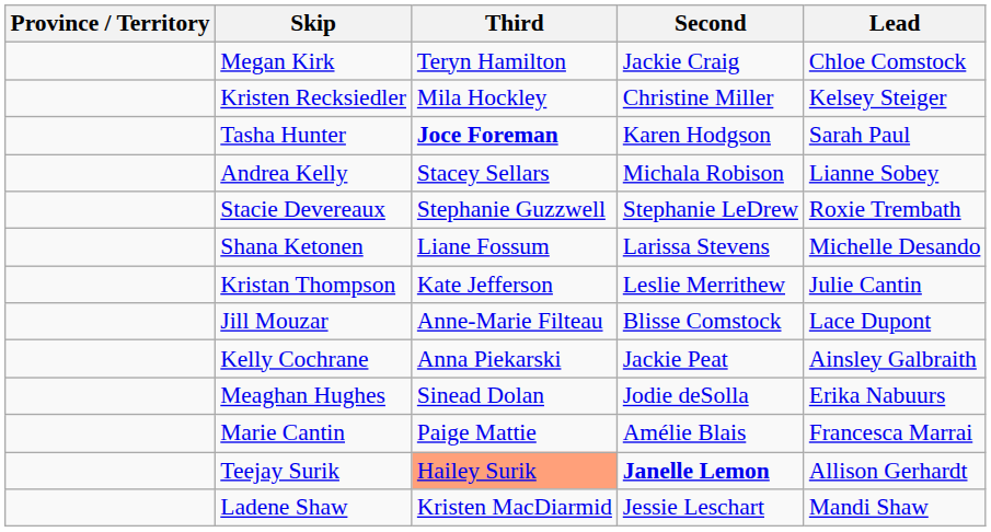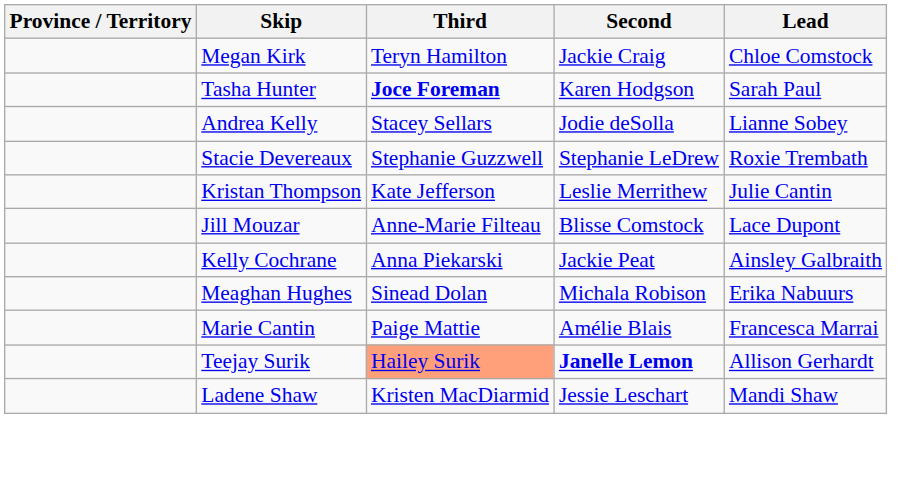 <table class="wikitable">
 <tr>
 <th>Province / Territory</th>
 <th>Skip</th>
 <th>Third</th>
 <th>Second</th>
 <th>Lead</th>
 </tr>
 <tr>
 <td></td>
 <td><a href='#'>Megan Kirk</a></td>
 <td><a href='#'>Teryn Hamilton</a></td>
 <td><a href='#'>Jackie Craig</a></td>
 <td><a href='#'>Chloe Comstock</a></td>
 </tr>
 <tr>
 <td></td>
-<td><a href='#'>Kristen Recksiedler</a></td>
-<td><a href='#'>Mila Hockley</a></td>
-<td><a href='#'>Christine Miller</a></td>
-<td><a href='#'>Kelsey Steiger</a></td>
-</tr>
-<tr>
-<td></td>
 <td><a href='#'>Tasha Hunter</a></td>
 <td><strong><a href='#'>Joce Foreman</a></strong></td>
 <td><a href='#'>Karen Hodgson</a></td>
 <td><a href='#'>Sarah Paul</a></td>
 </tr>
 <tr>
 <td></td>
 <td><a href='#'>Andrea Kelly</a></td>
 <td><a href='#'>Stacey Sellars</a></td>
-<td><a href='#'>Michala Robison</a></td>
+<td><a href='#'>Jodie deSolla</a></td>
 <td><a href='#'>Lianne Sobey</a></td>
 </tr>
 <tr>
 <td></td>
 <td><a href='#'>Stacie Devereaux</a></td>
 <td><a href='#'>Stephanie Guzzwell</a></td>
 <td><a href='#'>Stephanie LeDrew</a></td>
 <td><a href='#'>Roxie Trembath</a></td>
-</tr>
-<tr>
-<td></td>
-<td><a href='#'>Shana Ketonen</a></td>
-<td><a href='#'>Liane Fossum</a></td>
-<td><a href='#'>Larissa Stevens</a></td>
-<td><a href='#'>Michelle Desando</a></td>
 </tr>
 <tr>
 <td></td>
 <td><a href='#'>Kristan Thompson</a></td>
 <td><a href='#'>Kate Jefferson</a></td>
 <td><a href='#'>Leslie Merrithew</a></td>
 <td><a href='#'>Julie Cantin</a></td>
 </tr>
 <tr>
 <td></td>
 <td><a href='#'>Jill Mouzar</a></td>
 <td><a href='#'>Anne-Marie Filteau</a></td>
 <td><a href='#'>Blisse Comstock</a></td>
 <td><a href='#'>Lace Dupont</a></td>
 </tr>
 <tr>
 <td></td>
 <td><a href='#'>Kelly Cochrane</a></td>
 <td><a href='#'>Anna Piekarski</a></td>
 <td><a href='#'>Jackie Peat</a></td>
 <td><a href='#'>Ainsley Galbraith</a></td>
 </tr>
 <tr>
 <td></td>
 <td><a href='#'>Meaghan Hughes</a></td>
 <td><a href='#'>Sinead Dolan</a></td>
-<td><a href='#'>Jodie deSolla</a></td>
+<td><a href='#'>Michala Robison</a></td>
 <td><a href='#'>Erika Nabuurs</a></td>
 </tr>
 <tr>
 <td></td>
 <td><a href='#'>Marie Cantin</a></td>
 <td><a href='#'>Paige Mattie</a></td>
 <td><a href='#'>Amélie Blais</a></td>
 <td><a href='#'>Francesca Marrai</a></td>
 </tr>
 <tr>
 <td></td>
 <td><a href='#'>Teejay Surik</a></td>
 <td style="background: lightsalmon;"><a href='#'>Hailey Surik</a></td>
 <td><strong><a href='#'>Janelle Lemon</a></strong></td>
 <td><a href='#'>Allison Gerhardt</a></td>
 </tr>
 <tr>
 <td></td>
 <td><a href='#'>Ladene Shaw</a></td>
 <td><a href='#'>Kristen MacDiarmid</a></td>
 <td><a href='#'>Jessie Leschart</a></td>
 <td><a href='#'>Mandi Shaw</a></td>
 </tr>
 </table>
